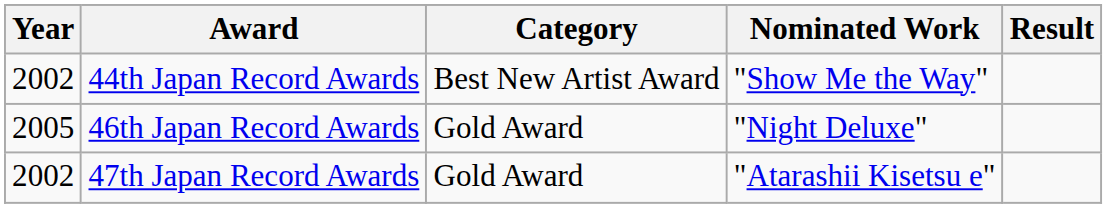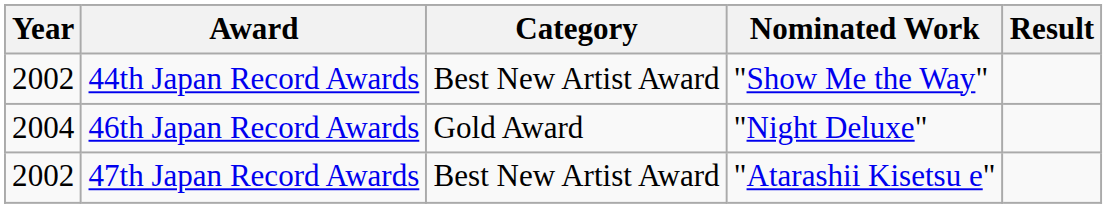 <table class="wikitable sortable">
 <tr>
 <th>Year</th>
 <th>Award</th>
 <th>Category</th>
 <th>Nominated Work</th>
 <th>Result</th>
 </tr>
 <tr>
 <td rowspan=>2002</td>
 <td><a href='#'>44th Japan Record Awards</a></td>
 <td rowspan=>Best New Artist Award</td>
 <td rowspan=>"<a href='#'>Show Me the Way</a>"</td>
 <td></td>
 </tr>
 <tr>
-<td rowspan=>2005</td>
+<td rowspan=>2004</td>
 <td><a href='#'>46th Japan Record Awards</a></td>
 <td>Gold Award</td>
 <td>"<a href='#'>Night Deluxe</a>"</td>
 <td></td>
 </tr>
 <tr>
 <td rowspan=>2002</td>
 <td><a href='#'>47th Japan Record Awards</a></td>
-<td>Gold Award</td>
+<td rowspan=>Best New Artist Award</td>
 <td>"<a href='#'>Atarashii Kisetsu e</a>"</td>
 <td></td>
 </tr>
 </table>
